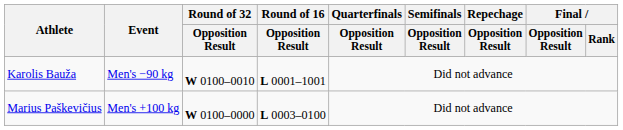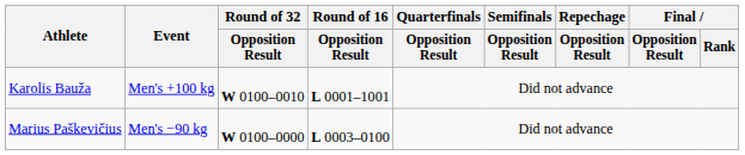 <table class="wikitable" style="font-size:90%">
 <tr>
 <th rowspan="2">Athlete</th>
 <th rowspan="2">Event</th>
 <th>Round of 32</th>
 <th>Round of 16</th>
 <th>Quarterfinals</th>
 <th>Semifinals</th>
 <th>Repechage</th>
 <th colspan=2>Final / </th>
 </tr>
 <tr style="font-size:95%">
 <th>Opposition<br>Result</th>
 <th>Opposition<br>Result</th>
 <th>Opposition<br>Result</th>
 <th>Opposition<br>Result</th>
 <th>Opposition<br>Result</th>
 <th>Opposition<br>Result</th>
 <th>Rank</th>
 </tr>
 <tr align=center>
 <td align=left><a href='#'>Karolis Bauža</a></td>
-<td align=left><a href='#'>Men's −90 kg</a></td>
+<td align=left><a href='#'>Men's +100 kg</a></td>
 <td><br><strong>W</strong> 0100–0010</td>
 <td><br><strong>L</strong> 0001–1001</td>
 <td colspan=5>Did not advance</td>
 </tr>
 <tr align=center>
 <td align=left><a href='#'>Marius Paškevičius</a></td>
-<td align=left><a href='#'>Men's +100 kg</a></td>
+<td align=left><a href='#'>Men's −90 kg</a></td>
 <td><br><strong>W</strong> 0100–0000</td>
 <td><br><strong>L</strong> 0003–0100</td>
 <td colspan=5>Did not advance</td>
 </tr>
 </table>
